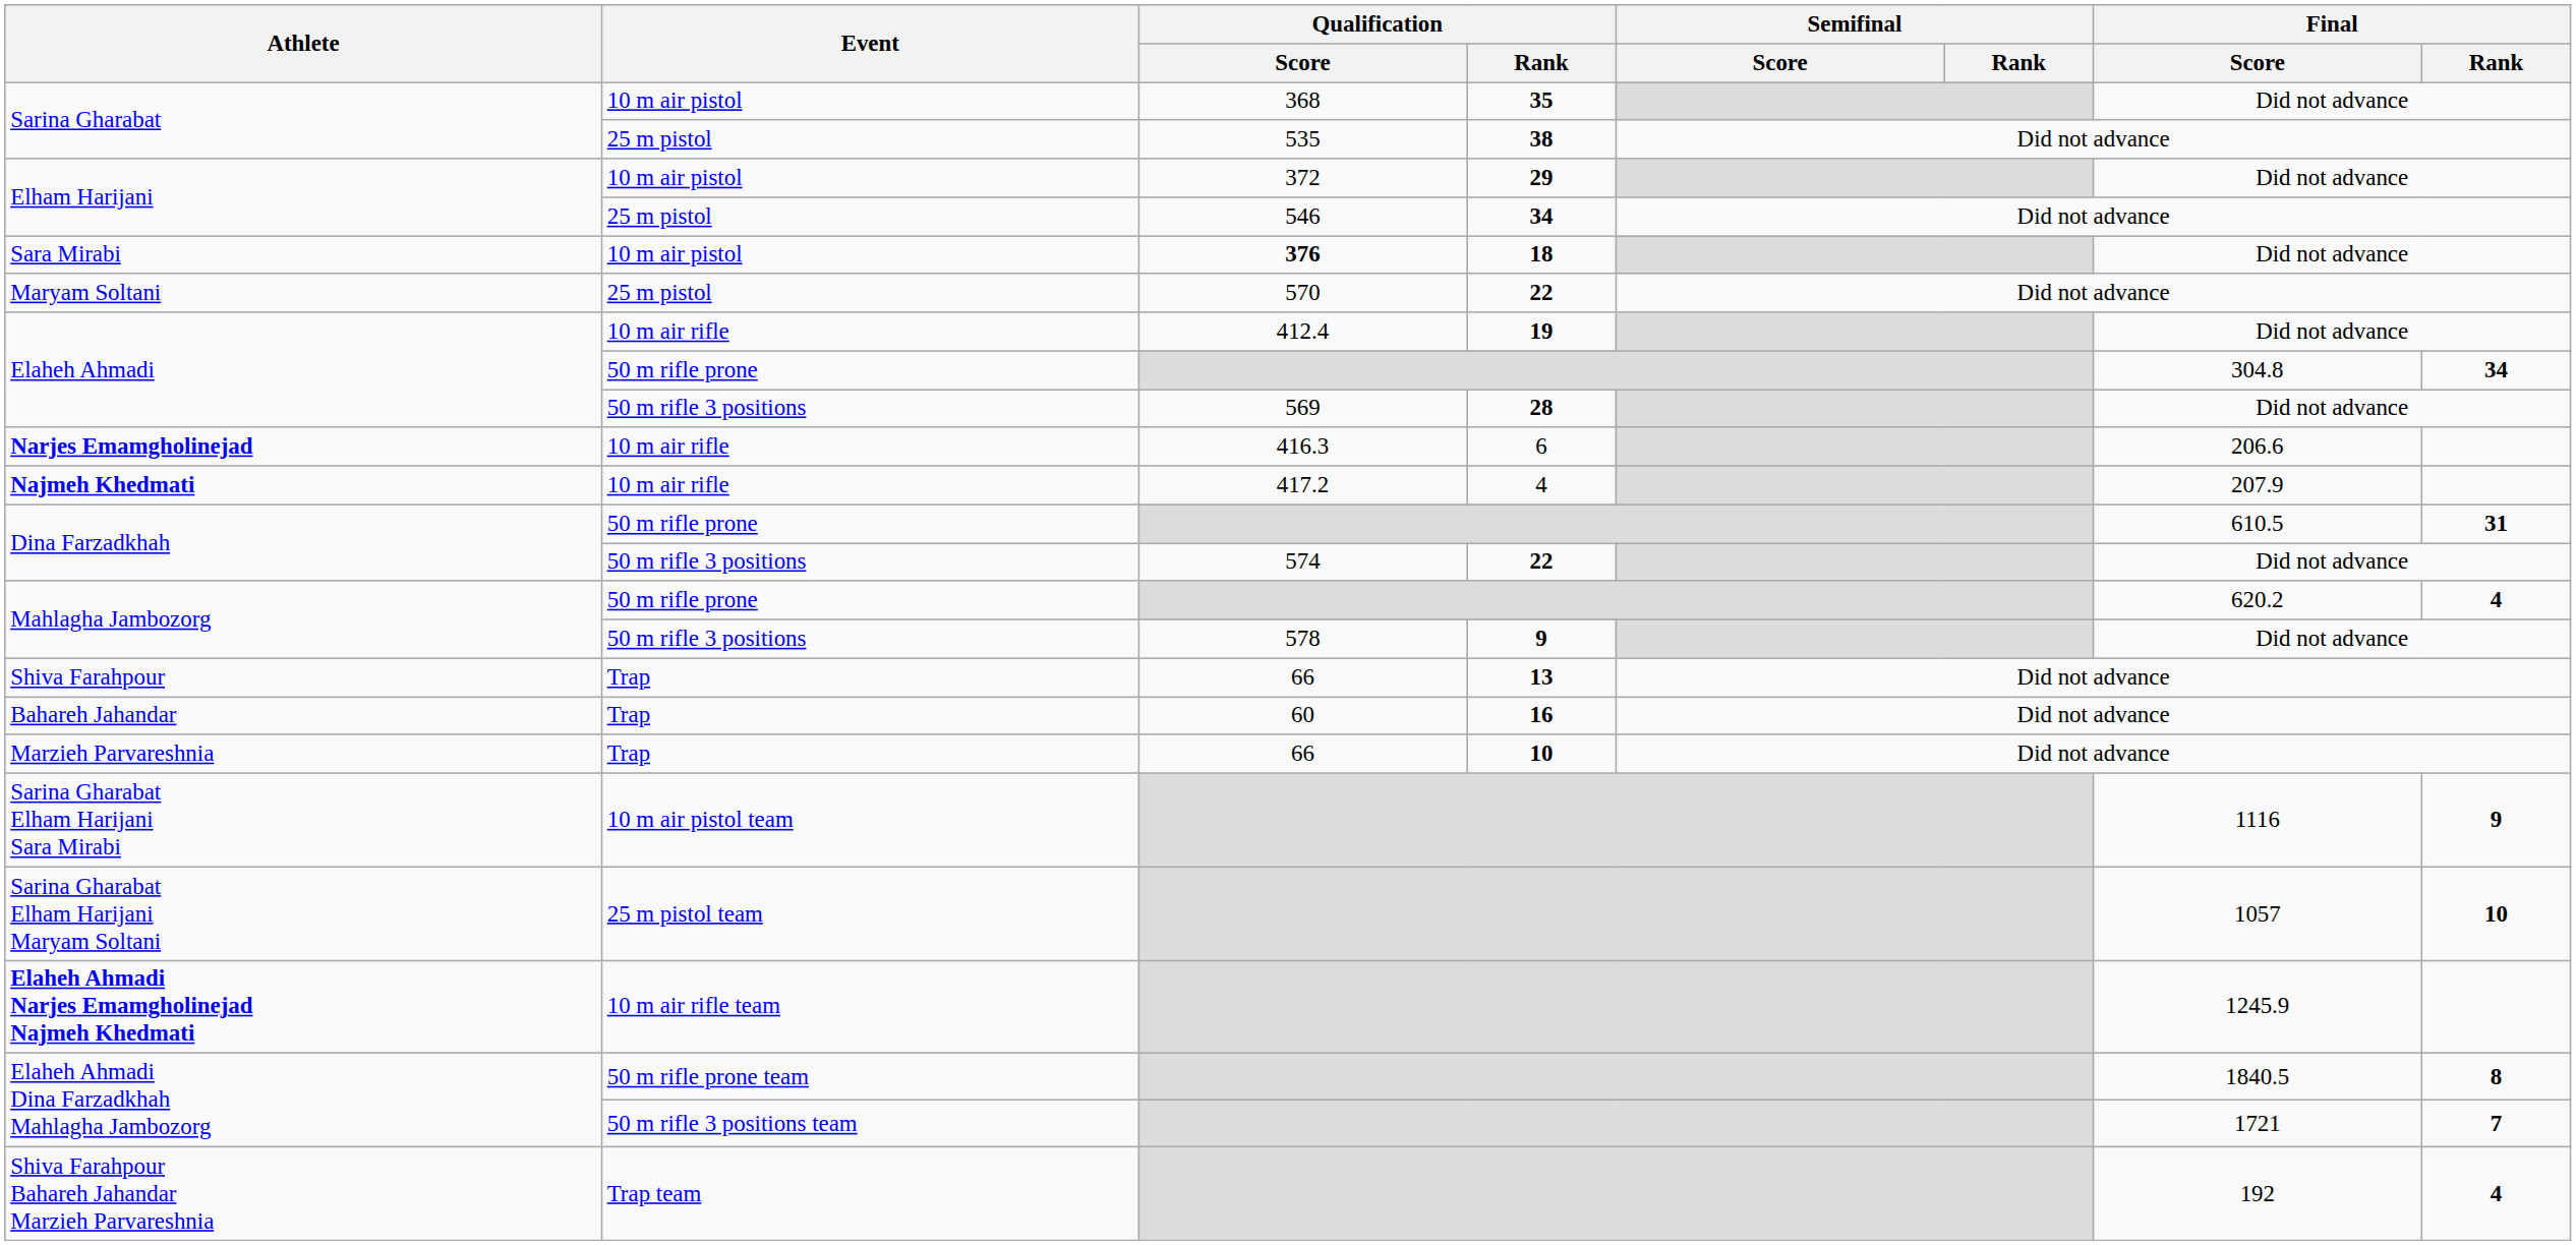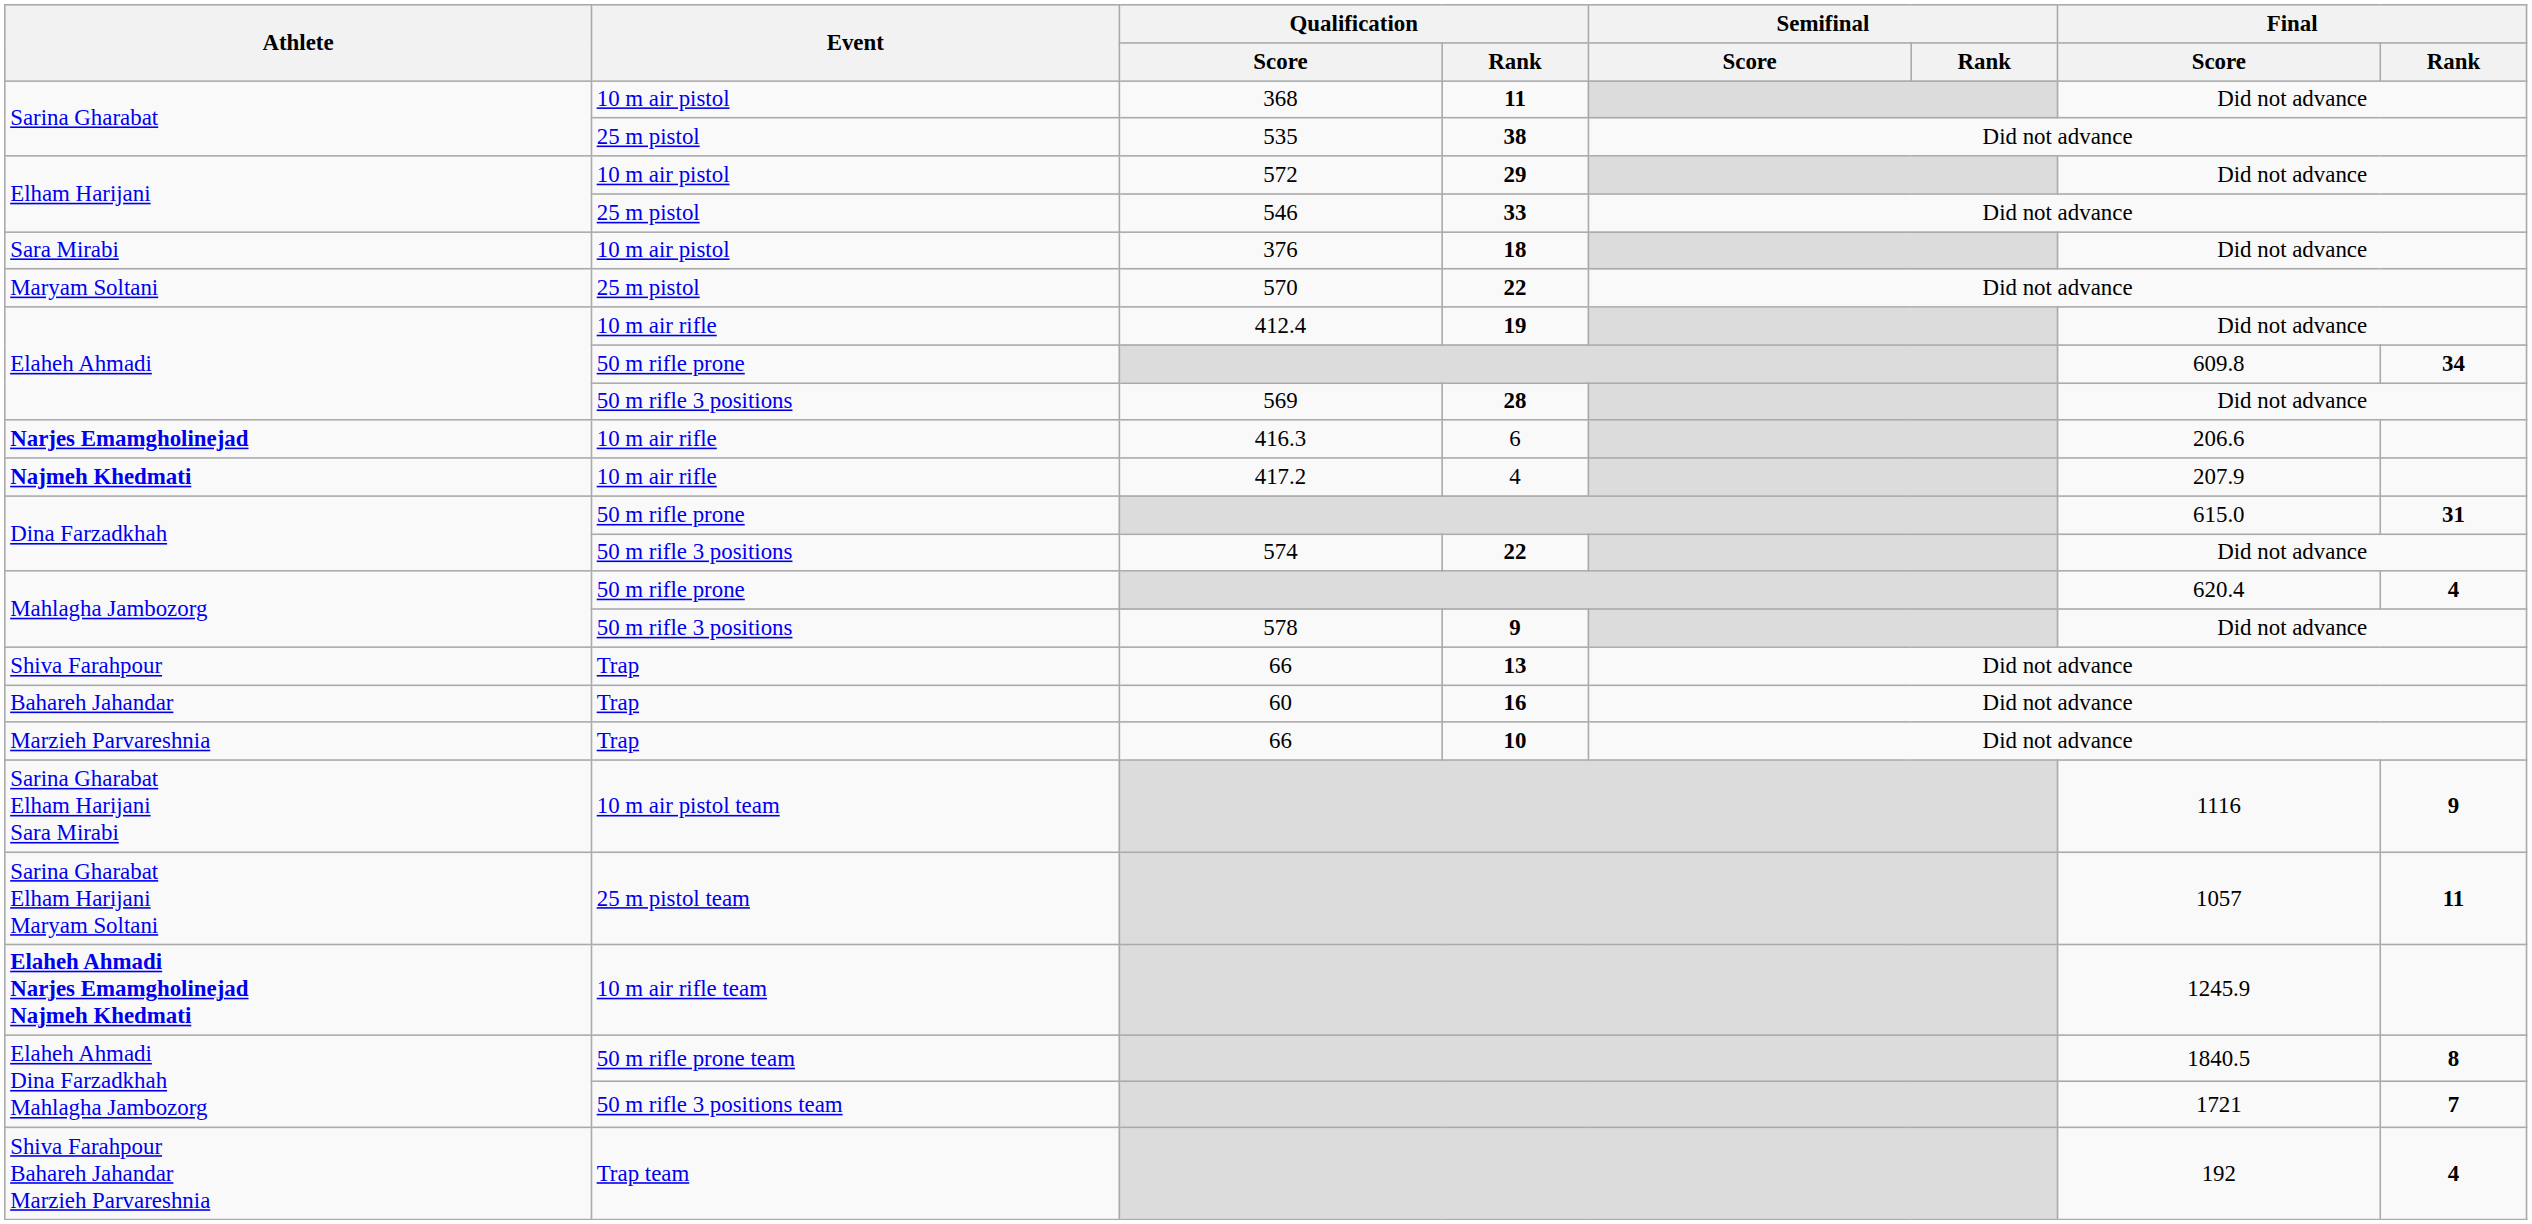 <table class="wikitable" width="80%" style="text-align:center; font-size:90%">
 <tr>
 <th rowspan="2" width="20%">Athlete</th>
 <th rowspan="2" width="18%">Event</th>
 <th colspan="2">Qualification</th>
 <th colspan="2">Semifinal</th>
 <th colspan="2">Final</th>
 </tr>
 <tr>
 <th width="11%">Score</th>
 <th width="5%">Rank</th>
 <th width="11%">Score</th>
 <th width="5%">Rank</th>
 <th width="11%">Score</th>
 <th width="5%">Rank</th>
 </tr>
 <tr>
 <td rowspan=2 align=left><a href='#'>Sarina Gharabat</a></td>
 <td align=left><a href='#'>10 m air pistol</a></td>
 <td>368</td>
-<td><strong>35</strong></td>
+<td><strong>11</strong></td>
 <td colspan=2 bgcolor=#DCDCDC></td>
 <td colspan=2>Did not advance</td>
 </tr>
 <tr>
 <td align=left><a href='#'>25 m pistol</a></td>
 <td>535</td>
 <td><strong>38</strong></td>
 <td colspan=4>Did not advance</td>
 </tr>
 <tr>
 <td rowspan=2 align=left><a href='#'>Elham Harijani</a></td>
 <td align=left><a href='#'>10 m air pistol</a></td>
-<td>372</td>
+<td>572</td>
 <td><strong>29</strong></td>
 <td colspan=2 bgcolor=#DCDCDC></td>
 <td colspan=2>Did not advance</td>
 </tr>
 <tr>
 <td align=left><a href='#'>25 m pistol</a></td>
 <td>546</td>
-<td><strong>34</strong></td>
+<td><strong>33</strong></td>
 <td colspan=4>Did not advance</td>
 </tr>
 <tr>
 <td align=left><a href='#'>Sara Mirabi</a></td>
 <td align=left><a href='#'>10 m air pistol</a></td>
-<td><strong>376</strong></td>
+<td>376</td>
 <td><strong>18</strong></td>
 <td colspan=2 bgcolor=#DCDCDC></td>
 <td colspan=2>Did not advance</td>
 </tr>
 <tr>
 <td align=left><a href='#'>Maryam Soltani</a></td>
 <td align=left><a href='#'>25 m pistol</a></td>
 <td>570</td>
 <td><strong>22</strong></td>
 <td colspan=4>Did not advance</td>
 </tr>
 <tr>
 <td rowspan=3 align=left><a href='#'>Elaheh Ahmadi</a></td>
 <td align=left><a href='#'>10 m air rifle</a></td>
 <td>412.4</td>
 <td><strong>19</strong></td>
 <td colspan=2 bgcolor=#DCDCDC></td>
 <td colspan=2>Did not advance</td>
 </tr>
 <tr>
 <td align=left><a href='#'>50 m rifle prone</a></td>
 <td colspan=4 bgcolor=#DCDCDC></td>
-<td>304.8</td>
+<td>609.8</td>
 <td><strong>34</strong></td>
 </tr>
 <tr>
 <td align=left><a href='#'>50 m rifle 3 positions</a></td>
 <td>569</td>
 <td><strong>28</strong></td>
 <td colspan=2 bgcolor=#DCDCDC></td>
 <td colspan=2>Did not advance</td>
 </tr>
 <tr>
 <td align=left><strong><a href='#'>Narjes Emamgholinejad</a></strong></td>
 <td align=left><a href='#'>10 m air rifle</a></td>
 <td>416.3</td>
 <td>6 <strong></strong></td>
 <td colspan=2 bgcolor=#DCDCDC></td>
 <td>206.6</td>
 <td></td>
 </tr>
 <tr>
 <td align=left><strong><a href='#'>Najmeh Khedmati</a></strong></td>
 <td align=left><a href='#'>10 m air rifle</a></td>
 <td>417.2</td>
 <td>4 <strong></strong></td>
 <td colspan=2 bgcolor=#DCDCDC></td>
 <td>207.9 </td>
 <td></td>
 </tr>
 <tr>
 <td rowspan=2 align=left><a href='#'>Dina Farzadkhah</a></td>
 <td align=left><a href='#'>50 m rifle prone</a></td>
 <td colspan=4 bgcolor=#DCDCDC></td>
-<td>610.5</td>
+<td>615.0</td>
 <td><strong>31</strong></td>
 </tr>
 <tr>
 <td align=left><a href='#'>50 m rifle 3 positions</a></td>
 <td>574</td>
 <td><strong>22</strong></td>
 <td colspan=2 bgcolor=#DCDCDC></td>
 <td colspan=2>Did not advance</td>
 </tr>
 <tr>
 <td rowspan=2 align=left><a href='#'>Mahlagha Jambozorg</a></td>
 <td align=left><a href='#'>50 m rifle prone</a></td>
 <td colspan=4 bgcolor=#DCDCDC></td>
-<td>620.2</td>
+<td>620.4</td>
 <td><strong>4</strong></td>
 </tr>
 <tr>
 <td align=left><a href='#'>50 m rifle 3 positions</a></td>
 <td>578</td>
 <td><strong>9</strong></td>
 <td colspan=2 bgcolor=#DCDCDC></td>
 <td colspan=2>Did not advance</td>
 </tr>
 <tr>
 <td align=left><a href='#'>Shiva Farahpour</a></td>
 <td align=left><a href='#'>Trap</a></td>
 <td>66</td>
 <td><strong>13</strong></td>
 <td colspan=4>Did not advance</td>
 </tr>
 <tr>
 <td align=left><a href='#'>Bahareh Jahandar</a></td>
 <td align=left><a href='#'>Trap</a></td>
 <td>60</td>
 <td><strong>16</strong></td>
 <td colspan=4>Did not advance</td>
 </tr>
 <tr>
 <td align=left><a href='#'>Marzieh Parvareshnia</a></td>
 <td align=left><a href='#'>Trap</a></td>
 <td>66</td>
 <td><strong>10</strong></td>
 <td colspan=4>Did not advance</td>
 </tr>
 <tr>
 <td align=left><a href='#'>Sarina Gharabat</a><br><a href='#'>Elham Harijani</a><br><a href='#'>Sara Mirabi</a></td>
 <td align=left><a href='#'>10 m air pistol team</a></td>
 <td colspan=4 bgcolor=#DCDCDC></td>
 <td>1116</td>
 <td><strong>9</strong></td>
 </tr>
 <tr>
 <td align=left><a href='#'>Sarina Gharabat</a><br><a href='#'>Elham Harijani</a><br><a href='#'>Maryam Soltani</a></td>
 <td align=left><a href='#'>25 m pistol team</a></td>
 <td colspan=4 bgcolor=#DCDCDC></td>
 <td>1057</td>
-<td><strong>10</strong></td>
+<td><strong>11</strong></td>
 </tr>
 <tr>
 <td align=left><strong><a href='#'>Elaheh Ahmadi</a><br><a href='#'>Narjes Emamgholinejad</a><br><a href='#'>Najmeh Khedmati</a></strong></td>
 <td align=left><a href='#'>10 m air rifle team</a></td>
 <td colspan=4 bgcolor=#DCDCDC></td>
 <td>1245.9</td>
 <td></td>
 </tr>
 <tr>
 <td rowspan=2 align=left><a href='#'>Elaheh Ahmadi</a><br><a href='#'>Dina Farzadkhah</a><br><a href='#'>Mahlagha Jambozorg</a></td>
 <td align=left><a href='#'>50 m rifle prone team</a></td>
 <td colspan=4 bgcolor=#DCDCDC></td>
 <td>1840.5</td>
 <td><strong>8</strong></td>
 </tr>
 <tr>
 <td align=left><a href='#'>50 m rifle 3 positions team</a></td>
 <td colspan=4 bgcolor=#DCDCDC></td>
 <td>1721</td>
 <td><strong>7</strong></td>
 </tr>
 <tr>
 <td align=left><a href='#'>Shiva Farahpour</a><br><a href='#'>Bahareh Jahandar</a><br><a href='#'>Marzieh Parvareshnia</a></td>
 <td align=left><a href='#'>Trap team</a></td>
 <td colspan=4 bgcolor=#DCDCDC></td>
 <td>192</td>
 <td><strong>4</strong></td>
 </tr>
 </table>
